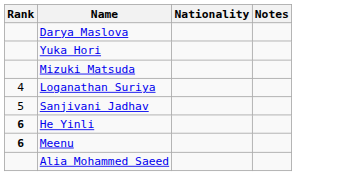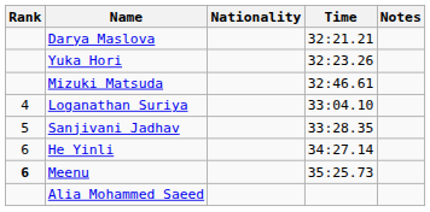 <table class="wikitable sortable" style="text-align:center">
 <tr>
 <th>Rank</th>
 <th>Name</th>
 <th>Nationality</th>
+<th>Time</th>
 <th>Notes</th>
 </tr>
 <tr>
 <td></td>
 <td align=left><a href='#'>Darya Maslova</a></td>
 <td align=left></td>
+<td>32:21.21</td>
 <td></td>
 </tr>
 <tr>
 <td></td>
 <td align=left><a href='#'>Yuka Hori</a></td>
 <td align=left></td>
+<td>32:23.26</td>
 <td></td>
 </tr>
 <tr>
 <td></td>
 <td align=left><a href='#'>Mizuki Matsuda</a></td>
 <td align=left></td>
+<td>32:46.61</td>
 <td></td>
 </tr>
 <tr>
 <td>4</td>
 <td align=left><a href='#'>Loganathan Suriya</a></td>
 <td align=left></td>
+<td>33:04.10</td>
 <td></td>
 </tr>
 <tr>
 <td>5</td>
 <td align=left><a href='#'>Sanjivani Jadhav</a></td>
 <td align=left></td>
+<td>33:28.35</td>
 <td></td>
 </tr>
 <tr>
-<td><strong>6</strong></td>
+<td>6</td>
 <td align=left><a href='#'>He Yinli</a></td>
 <td align=left></td>
+<td>34:27.14</td>
 <td></td>
 </tr>
 <tr>
 <td><strong>6</strong></td>
 <td align=left><a href='#'>Meenu</a></td>
 <td align=left></td>
+<td>35:25.73</td>
 <td></td>
 </tr>
 <tr>
 <td></td>
 <td align=left><a href='#'>Alia Mohammed Saeed</a></td>
 <td align=left></td>
 <td></td>
+<td></td>
 </tr>
 </table>
